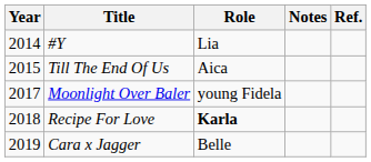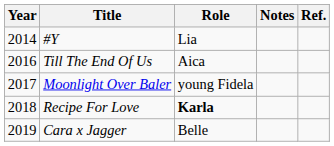 <table class="wikitable">
 <tr>
 <th>Year</th>
 <th>Title</th>
 <th>Role</th>
 <th>Notes</th>
 <th>Ref.</th>
 </tr>
 <tr>
 <td>2014</td>
 <td><em>#Y</em></td>
 <td>Lia</td>
 <td></td>
 <td></td>
 </tr>
 <tr>
-<td>2015</td>
+<td>2016</td>
 <td><em>Till The End Of Us</em></td>
 <td>Aica</td>
 <td></td>
 <td></td>
 </tr>
 <tr>
 <td>2017</td>
 <td><em><a href='#'>Moonlight Over Baler</a></em></td>
 <td>young Fidela</td>
 <td></td>
 <td></td>
 </tr>
 <tr>
 <td>2018</td>
 <td><em>Recipe For Love</em></td>
 <td><strong>Karla</strong></td>
 <td></td>
 <td></td>
 </tr>
 <tr>
 <td>2019</td>
 <td><em>Cara x Jagger</em></td>
 <td>Belle</td>
 <td></td>
 <td></td>
 </tr>
 </table>
